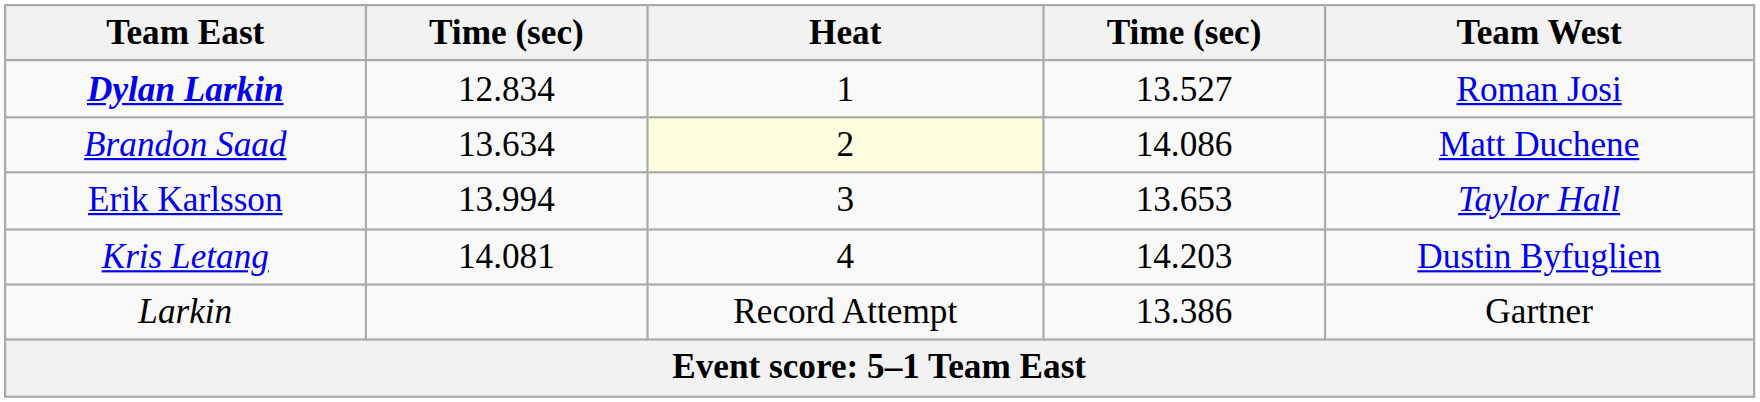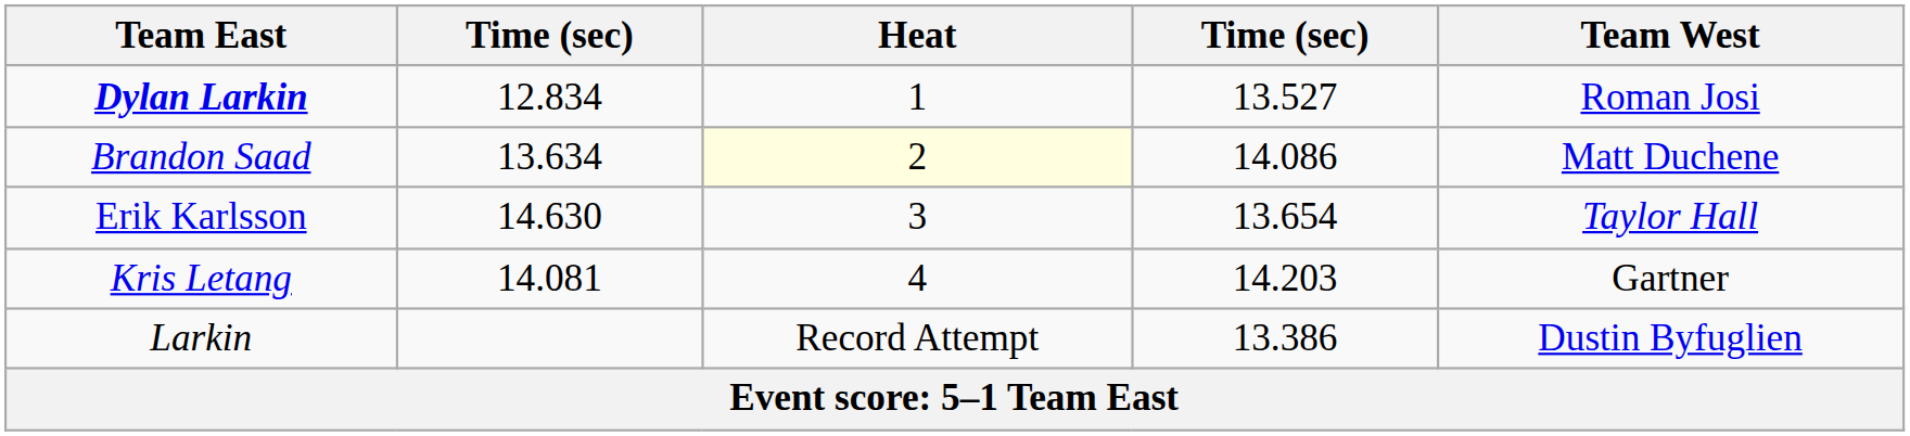 <table width="90%" class="wikitable">
 <tr>
 <th>Team East</th>
 <th>Time (sec)</th>
 <th>Heat</th>
 <th>Time (sec)</th>
 <th>Team West</th>
 </tr>
 <tr align="center">
 <td><strong><em><a href='#'>Dylan Larkin</a></em></strong></td>
 <td>12.834</td>
 <td>1</td>
 <td>13.527</td>
 <td><a href='#'>Roman Josi</a></td>
 </tr>
 <tr align="center">
 <td><em><a href='#'>Brandon Saad</a></em></td>
 <td>13.634</td>
 <td style="background: lightyellow;">2</td>
 <td>14.086</td>
 <td><a href='#'>Matt Duchene</a></td>
 </tr>
 <tr align="center">
 <td><a href='#'>Erik Karlsson</a></td>
-<td>13.994</td>
+<td>14.630</td>
 <td>3</td>
-<td>13.653</td>
+<td>13.654</td>
 <td><em><a href='#'>Taylor Hall</a></em></td>
 </tr>
 <tr align="center">
 <td><em><a href='#'>Kris Letang</a></em></td>
 <td>14.081</td>
 <td>4</td>
 <td>14.203</td>
-<td><a href='#'>Dustin Byfuglien</a></td>
+<td>Gartner</td>
 </tr>
 <tr align="center">
 <td><em>Larkin</em></td>
 <td></td>
 <td>Record Attempt</td>
 <td>13.386</td>
-<td>Gartner</td>
+<td><a href='#'>Dustin Byfuglien</a></td>
 </tr>
 <tr align="center">
 <th colspan="5">Event score: 5–1 Team East</th>
 </tr>
 </table>
